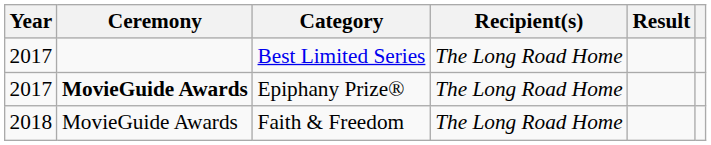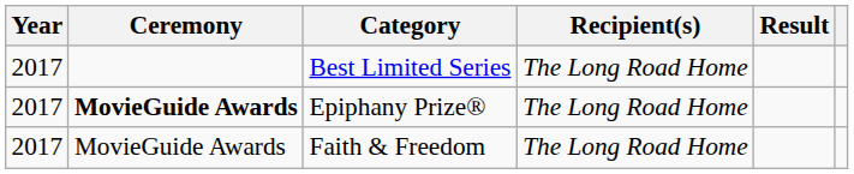 <table class="wikitable sortable plainrowheaders">
 <tr>
 <th>Year</th>
 <th>Ceremony</th>
 <th>Category</th>
 <th>Recipient(s)</th>
 <th>Result</th>
 <th class="unsortable"></th>
 </tr>
 <tr>
 <td>2017</td>
 <td></td>
 <td><a href='#'>Best Limited Series</a></td>
 <td><em>The Long Road Home</em></td>
 <td></td>
 <td></td>
 </tr>
 <tr>
 <td>2017</td>
 <td><strong>MovieGuide Awards</strong></td>
 <td>Epiphany Prize®</td>
 <td><em>The Long Road Home</em></td>
 <td></td>
 <td></td>
 </tr>
 <tr>
-<td>2018</td>
+<td>2017</td>
 <td>MovieGuide Awards</td>
 <td>Faith & Freedom</td>
 <td><em>The Long Road Home</em></td>
 <td></td>
 <td></td>
 </tr>
 </table>
